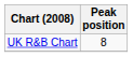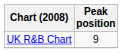 <table class="wikitable">
 <tr>
 <th>Chart (2008)</th>
 <th>Peak<br>position</th>
 </tr>
 <tr>
 <td><a href='#'>UK R&B Chart</a></td>
-<td align="center">8</td>
+<td align="center">9</td>
 </tr>
 <tr>
 </tr>
 </table>
